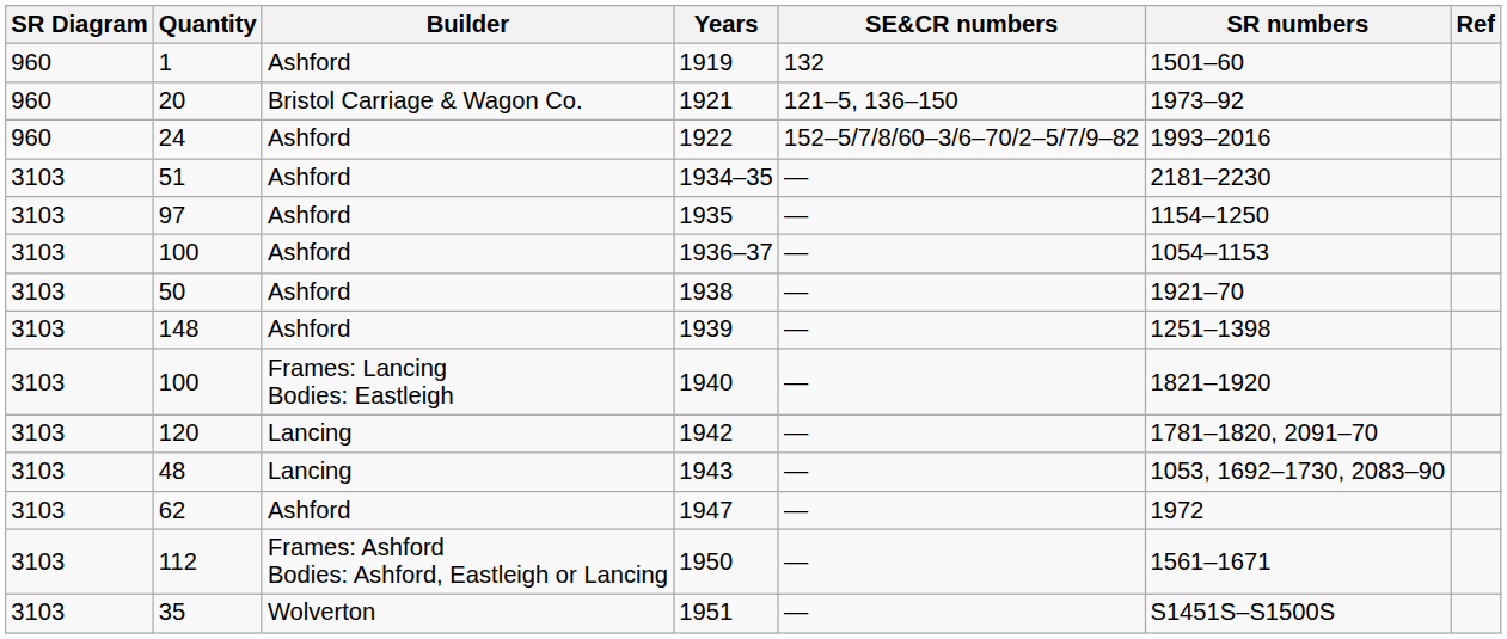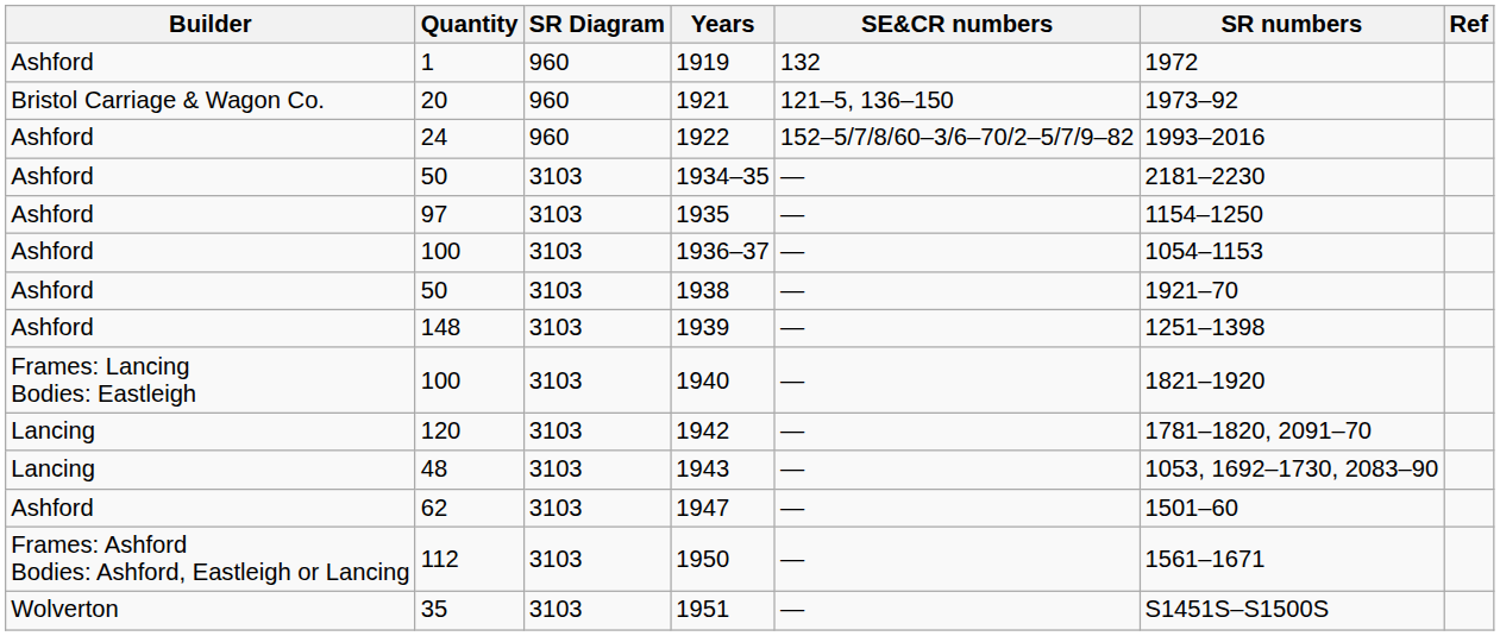 <table class=wikitable>
 <tr>
+<th>Builder</th>
+<th>Quantity</th>
 <th>SR Diagram</th>
-<th>Quantity</th>
-<th>Builder</th>
 <th>Years</th>
 <th>SE&CR numbers</th>
 <th>SR numbers</th>
 <th>Ref</th>
 </tr>
 <tr>
+<td>Ashford</td>
+<td>1</td>
 <td>960</td>
-<td>1</td>
-<td>Ashford</td>
 <td>1919</td>
 <td>132</td>
-<td>1501–60</td>
+<td>1972</td>
 <td></td>
 </tr>
 <tr>
+<td>Bristol Carriage & Wagon Co.</td>
+<td>20</td>
 <td>960</td>
-<td>20</td>
-<td>Bristol Carriage & Wagon Co.</td>
 <td>1921</td>
 <td>121–5, 136–150</td>
 <td>1973–92</td>
 <td></td>
 </tr>
 <tr>
+<td>Ashford</td>
+<td>24</td>
 <td>960</td>
-<td>24</td>
-<td>Ashford</td>
 <td>1922</td>
 <td>152–5/7/8/60–3/6–70/2–5/7/9–82</td>
 <td>1993–2016</td>
 <td></td>
 </tr>
 <tr>
+<td>Ashford</td>
+<td>50</td>
 <td>3103</td>
-<td>51</td>
-<td>Ashford</td>
 <td>1934–35</td>
 <td>—</td>
 <td>2181–2230</td>
 <td></td>
 </tr>
 <tr>
+<td>Ashford</td>
+<td>97</td>
 <td>3103</td>
-<td>97</td>
-<td>Ashford</td>
 <td>1935</td>
 <td>—</td>
 <td>1154–1250</td>
 <td></td>
 </tr>
 <tr>
+<td>Ashford</td>
+<td>100</td>
 <td>3103</td>
-<td>100</td>
-<td>Ashford</td>
 <td>1936–37</td>
 <td>—</td>
 <td>1054–1153</td>
 <td></td>
 </tr>
 <tr>
+<td>Ashford</td>
+<td>50</td>
 <td>3103</td>
-<td>50</td>
-<td>Ashford</td>
 <td>1938</td>
 <td>—</td>
 <td>1921–70</td>
 <td></td>
 </tr>
 <tr>
+<td>Ashford</td>
+<td>148</td>
 <td>3103</td>
-<td>148</td>
-<td>Ashford</td>
 <td>1939</td>
 <td>—</td>
 <td>1251–1398</td>
 <td></td>
 </tr>
 <tr>
+<td>Frames: Lancing<br>Bodies: Eastleigh</td>
+<td>100</td>
 <td>3103</td>
-<td>100</td>
-<td>Frames: Lancing<br>Bodies: Eastleigh</td>
 <td>1940</td>
 <td>—</td>
 <td>1821–1920</td>
 <td></td>
 </tr>
 <tr>
+<td>Lancing</td>
+<td>120</td>
 <td>3103</td>
-<td>120</td>
-<td>Lancing</td>
 <td>1942</td>
 <td>—</td>
 <td>1781–1820, 2091–70</td>
 <td></td>
 </tr>
 <tr>
+<td>Lancing</td>
+<td>48</td>
 <td>3103</td>
-<td>48</td>
-<td>Lancing</td>
 <td>1943</td>
 <td>—</td>
 <td>1053, 1692–1730, 2083–90</td>
 <td></td>
 </tr>
 <tr>
+<td>Ashford</td>
+<td>62</td>
 <td>3103</td>
-<td>62</td>
-<td>Ashford</td>
 <td>1947</td>
 <td>—</td>
-<td>1972</td>
+<td>1501–60</td>
 <td></td>
 </tr>
 <tr>
+<td>Frames: Ashford<br>Bodies: Ashford, Eastleigh or Lancing</td>
+<td>112</td>
 <td>3103</td>
-<td>112</td>
-<td>Frames: Ashford<br>Bodies: Ashford, Eastleigh or Lancing</td>
 <td>1950</td>
 <td>—</td>
 <td>1561–1671</td>
 <td></td>
 </tr>
 <tr>
+<td>Wolverton</td>
+<td>35</td>
 <td>3103</td>
-<td>35</td>
-<td>Wolverton</td>
 <td>1951</td>
 <td>—</td>
 <td>S1451S–S1500S</td>
 <td></td>
 </tr>
 </table>
